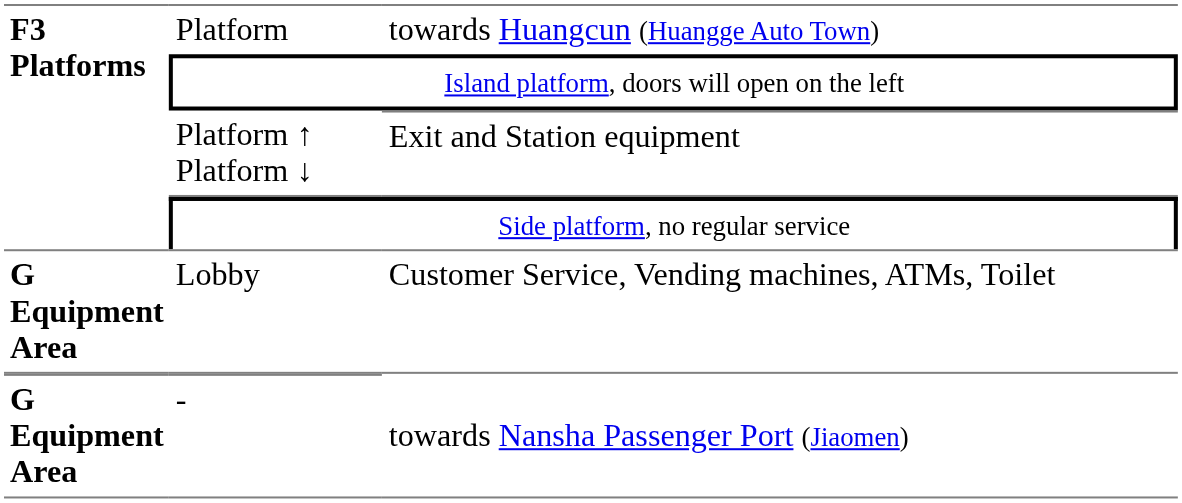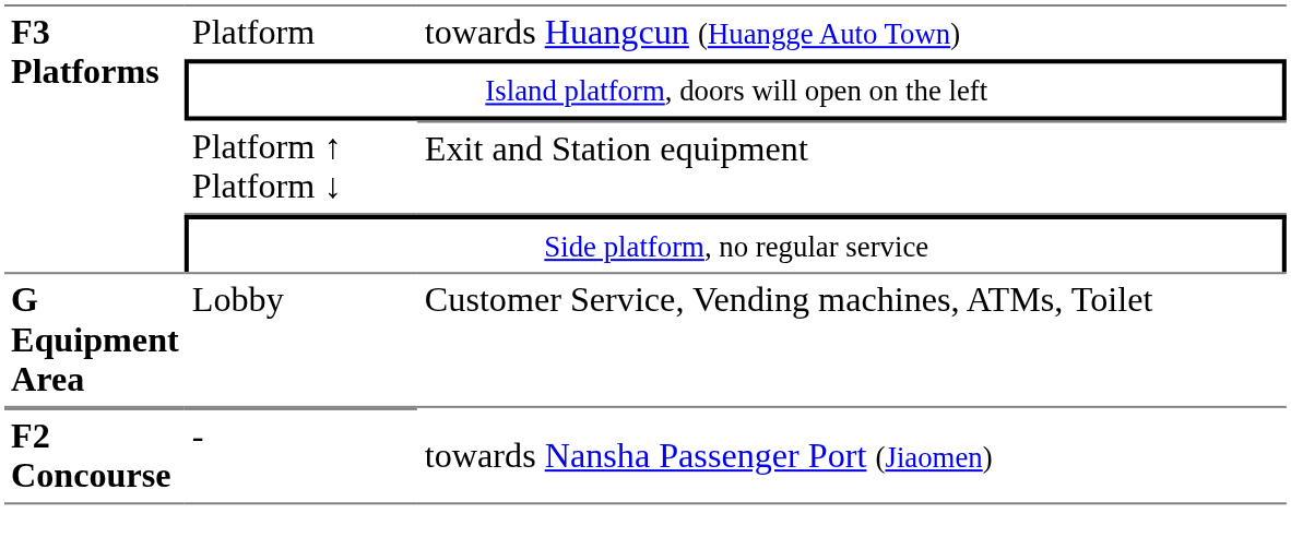 <table table border=0 cellspacing=0 cellpadding=3>
 <tr>
 <td style="border-top:solid 1px gray;" rowspan=4 valign=top><strong>F3<br>Platforms</strong></td>
 <td style="border-top:solid 1px gray;">Platform </td>
 <td style="border-top:solid 1px gray;">  towards <a href='#'>Huangcun</a> <small>(<a href='#'>Huangge Auto Town</a>)</small></td>
 </tr>
 <tr>
 <td style="border-top:solid 2px black;border-right:solid 2px black;border-left:solid 2px black;border-bottom:solid 2px black;text-align:center;" colspan=2><small><a href='#'>Island platform</a>, doors will open on the left</small></td>
 </tr>
 <tr>
 <td style="border-bottom:solid 1px gray;">Platform  ↑<br>Platform  ↓</td>
 <td style="border-bottom:solid 1px gray; border-top:solid 1px gray;" valign=top width=390>Exit and Station equipment</td>
 </tr>
 <tr>
 <td style="border-top:solid 2px black;border-right:solid 2px black;border-left:solid 2px black;text-align:center;" colspan=2><small><a href='#'>Side platform</a>, no regular service</small></td>
 </tr>
 <tr>
 <td style="border-bottom:solid 1px gray; border-top:solid 1px gray;" valign=top width=50><strong>G<br>Equipment Area</strong></td>
 <td style="border-bottom:solid 1px gray; border-top:solid 1px gray;" valign=top width=100>Lobby</td>
 <td style="border-bottom:solid 1px gray; border-top:solid 1px gray;" valign=top width=390>Customer Service, Vending machines, ATMs, Toilet</td>
 </tr>
 <tr>
-<td style="border-bottom:solid 1px gray; border-top:solid 1px gray;" valign=top width=50><strong>G<br>Equipment Area</strong></td>
+<td style="border-bottom:solid 1px gray; border-top:solid 1px gray;" valign=top width=50><strong>F2<br>Concourse</strong></td>
 <td style="border-bottom:solid 1px gray; border-top:solid 1px gray;" valign=top width=100>-</td>
 <td style="border-bottom:solid 1px gray;"> towards <a href='#'>Nansha Passenger Port</a> <small>(<a href='#'>Jiaomen</a>)</small> </td>
 </tr>
 </table>
